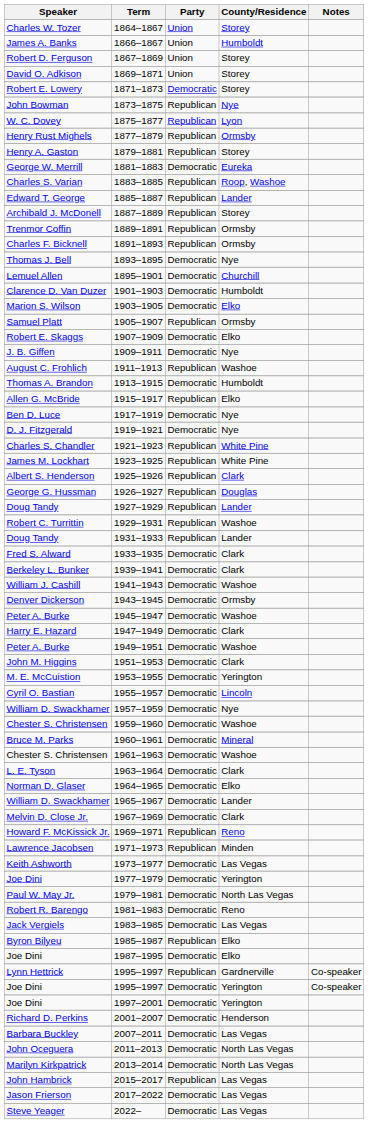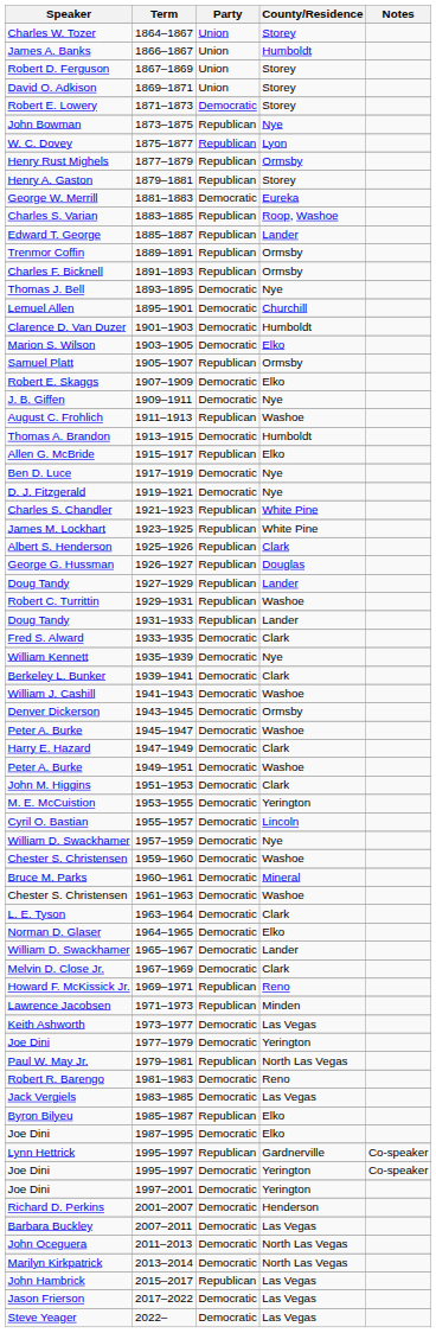 <table class="wikitable sortable">
 <tr>
 <th>Speaker</th>
 <th>Term</th>
 <th>Party</th>
 <th>County/Residence</th>
 <th>Notes</th>
 </tr>
 <tr>
 </tr>
 <tr>
 <td><a href='#'>Charles W. Tozer</a></td>
 <td>1864–1867</td>
 <td><a href='#'>Union</a></td>
 <td><a href='#'>Storey</a></td>
 <td></td>
 </tr>
 <tr>
 </tr>
 <tr>
 <td><a href='#'>James A. Banks</a></td>
 <td>1866–1867</td>
 <td>Union</td>
 <td><a href='#'>Humboldt</a></td>
 <td></td>
 </tr>
 <tr>
 </tr>
 <tr>
 <td><a href='#'>Robert D. Ferguson</a></td>
 <td>1867–1869</td>
 <td>Union</td>
 <td>Storey</td>
 <td></td>
 </tr>
 <tr>
 </tr>
 <tr>
 <td><a href='#'>David O. Adkison</a></td>
 <td>1869–1871</td>
 <td>Union</td>
 <td>Storey</td>
 <td></td>
 </tr>
 <tr>
 </tr>
 <tr>
 <td><a href='#'>Robert E. Lowery</a></td>
 <td>1871–1873</td>
 <td><a href='#'>Democratic</a></td>
 <td>Storey</td>
 <td></td>
 </tr>
 <tr>
 </tr>
 <tr>
 <td><a href='#'>John Bowman</a></td>
 <td>1873–1875</td>
 <td>Republican</td>
 <td><a href='#'>Nye</a></td>
 <td></td>
 </tr>
 <tr>
 </tr>
 <tr>
 <td><a href='#'>W. C. Dovey</a></td>
 <td>1875–1877</td>
 <td><a href='#'>Republican</a></td>
 <td><a href='#'>Lyon</a></td>
 <td></td>
 </tr>
 <tr>
 </tr>
 <tr>
 <td><a href='#'>Henry Rust Mighels</a></td>
 <td>1877–1879</td>
 <td>Republican</td>
 <td><a href='#'>Ormsby</a></td>
 <td></td>
 </tr>
 <tr>
 </tr>
 <tr>
 <td><a href='#'>Henry A. Gaston</a></td>
 <td>1879–1881</td>
 <td>Republican</td>
 <td>Storey</td>
 <td></td>
 </tr>
 <tr>
 </tr>
 <tr>
 <td><a href='#'>George W. Merrill</a></td>
 <td>1881–1883</td>
 <td>Democratic</td>
 <td><a href='#'>Eureka</a></td>
 <td></td>
 </tr>
 <tr>
 </tr>
 <tr>
 <td><a href='#'>Charles S. Varian</a></td>
 <td>1883–1885 </td>
 <td>Republican</td>
 <td><a href='#'>Roop</a>, <a href='#'>Washoe</a></td>
 <td></td>
 </tr>
 <tr>
 </tr>
 <tr>
 <td><a href='#'>Edward T. George</a></td>
 <td>1885–1887</td>
 <td>Republican</td>
 <td><a href='#'>Lander</a></td>
 <td></td>
 </tr>
 <tr>
-</tr>
-<tr>
-<td><a href='#'>Archibald J. McDonell</a></td>
-<td>1887–1889</td>
-<td>Republican</td>
-<td>Storey</td>
-<td></td>
 </tr>
 <tr>
 </tr>
 <tr>
 <td><a href='#'>Trenmor Coffin</a></td>
 <td>1889–1891</td>
 <td>Republican</td>
 <td>Ormsby</td>
 <td></td>
 </tr>
 <tr>
 </tr>
 <tr>
 <td><a href='#'>Charles F. Bicknell</a></td>
 <td>1891–1893</td>
 <td>Republican</td>
 <td>Ormsby</td>
 <td></td>
 </tr>
 <tr>
 </tr>
 <tr>
 <td><a href='#'>Thomas J. Bell</a></td>
 <td>1893–1895</td>
 <td>Democratic</td>
 <td>Nye</td>
 <td></td>
 </tr>
 <tr>
 </tr>
 <tr>
 <td><a href='#'>Lemuel Allen</a></td>
 <td>1895–1901</td>
 <td>Democratic</td>
 <td><a href='#'>Churchill</a></td>
 <td></td>
 </tr>
 <tr>
 </tr>
 <tr>
 <td><a href='#'>Clarence D. Van Duzer</a></td>
 <td>1901–1903</td>
 <td>Democratic</td>
 <td>Humboldt</td>
 <td></td>
 </tr>
 <tr>
 </tr>
 <tr>
 <td><a href='#'>Marion S. Wilson</a></td>
 <td>1903–1905</td>
 <td>Democratic</td>
 <td><a href='#'>Elko</a></td>
 <td></td>
 </tr>
 <tr>
 </tr>
 <tr>
 <td><a href='#'>Samuel Platt</a></td>
 <td>1905–1907</td>
 <td>Republican</td>
 <td>Ormsby</td>
 <td></td>
 </tr>
 <tr>
 </tr>
 <tr>
 <td><a href='#'>Robert E. Skaggs</a></td>
 <td>1907–1909</td>
 <td>Democratic</td>
 <td>Elko</td>
 <td></td>
 </tr>
 <tr>
 </tr>
 <tr>
 <td><a href='#'>J. B. Giffen</a></td>
 <td>1909–1911</td>
 <td>Democratic</td>
 <td>Nye</td>
 <td></td>
 </tr>
 <tr>
 </tr>
 <tr>
 <td><a href='#'>August C. Frohlich</a></td>
 <td>1911–1913</td>
 <td>Republican</td>
 <td>Washoe</td>
 <td></td>
 </tr>
 <tr>
 </tr>
 <tr>
 <td><a href='#'>Thomas A. Brandon</a></td>
 <td>1913–1915</td>
 <td>Democratic</td>
 <td>Humboldt</td>
 <td></td>
 </tr>
 <tr>
 </tr>
 <tr>
 <td><a href='#'>Allen G. McBride</a></td>
 <td>1915–1917</td>
 <td>Republican</td>
 <td>Elko</td>
 <td></td>
 </tr>
 <tr>
 </tr>
 <tr>
 <td><a href='#'>Ben D. Luce</a></td>
 <td>1917–1919</td>
 <td>Democratic</td>
 <td>Nye</td>
 <td></td>
 </tr>
 <tr>
 </tr>
 <tr>
 <td><a href='#'>D. J. Fitzgerald</a></td>
 <td>1919–1921</td>
 <td>Democratic</td>
 <td>Nye</td>
 <td></td>
 </tr>
 <tr>
 </tr>
 <tr>
 <td><a href='#'>Charles S. Chandler</a></td>
 <td>1921–1923</td>
 <td>Republican</td>
 <td><a href='#'>White Pine</a></td>
 <td></td>
 </tr>
 <tr>
 </tr>
 <tr>
 <td><a href='#'>James M. Lockhart</a></td>
 <td>1923–1925</td>
 <td>Republican</td>
 <td>White Pine</td>
 <td></td>
 </tr>
 <tr>
 </tr>
 <tr>
 <td><a href='#'>Albert S. Henderson</a></td>
 <td>1925–1926</td>
 <td>Republican</td>
 <td><a href='#'>Clark</a></td>
 <td></td>
 </tr>
 <tr>
 </tr>
 <tr>
 <td><a href='#'>George G. Hussman</a></td>
 <td>1926–1927</td>
 <td>Republican</td>
 <td><a href='#'>Douglas</a></td>
 <td></td>
 </tr>
 <tr>
 </tr>
 <tr>
 <td><a href='#'>Doug Tandy</a></td>
 <td>1927–1929</td>
 <td>Republican</td>
 <td><a href='#'>Lander</a></td>
 <td></td>
 </tr>
 <tr>
 </tr>
 <tr>
 <td><a href='#'>Robert C. Turrittin</a></td>
 <td>1929–1931</td>
 <td>Republican</td>
 <td>Washoe</td>
 <td></td>
 </tr>
 <tr>
 </tr>
 <tr>
 <td><a href='#'>Doug Tandy</a></td>
 <td>1931–1933</td>
 <td>Republican</td>
 <td>Lander</td>
 <td></td>
 </tr>
 <tr>
 </tr>
 <tr>
 <td><a href='#'>Fred S. Alward</a></td>
 <td>1933–1935</td>
 <td>Democratic</td>
 <td>Clark</td>
 <td></td>
 </tr>
 <tr>
 </tr>
 <tr>
+<td><a href='#'>William Kennett</a></td>
+<td>1935–1939</td>
+<td>Democratic</td>
+<td>Nye</td>
+<td></td>
+</tr>
+<tr>
 </tr>
 <tr>
 <td><a href='#'>Berkeley L. Bunker</a></td>
 <td>1939–1941</td>
 <td>Democratic</td>
 <td>Clark</td>
 <td></td>
 </tr>
 <tr>
 </tr>
 <tr>
 <td><a href='#'>William J. Cashill</a></td>
 <td>1941–1943</td>
 <td>Democratic</td>
 <td>Washoe</td>
 <td></td>
 </tr>
 <tr>
 </tr>
 <tr>
 <td><a href='#'>Denver Dickerson</a></td>
 <td>1943–1945</td>
 <td>Democratic</td>
 <td>Ormsby</td>
 <td></td>
 </tr>
 <tr>
 </tr>
 <tr>
 <td><a href='#'>Peter A. Burke</a></td>
 <td>1945–1947</td>
 <td>Democratic</td>
 <td>Washoe</td>
 <td></td>
 </tr>
 <tr>
 </tr>
 <tr>
 <td><a href='#'>Harry E. Hazard</a></td>
 <td>1947–1949</td>
 <td>Democratic</td>
 <td>Clark</td>
 <td></td>
 </tr>
 <tr>
 </tr>
 <tr>
 <td><a href='#'>Peter A. Burke</a></td>
 <td>1949–1951</td>
 <td>Democratic</td>
 <td>Washoe</td>
 <td></td>
 </tr>
 <tr>
 </tr>
 <tr>
 <td><a href='#'>John M. Higgins</a></td>
 <td>1951–1953</td>
 <td>Democratic</td>
 <td>Clark</td>
 <td></td>
 </tr>
 <tr>
 </tr>
 <tr>
 <td><a href='#'>M. E. McCuistion</a></td>
 <td>1953–1955</td>
 <td>Democratic</td>
 <td>Yerington</td>
 <td></td>
 </tr>
 <tr>
 </tr>
 <tr>
 <td><a href='#'>Cyril O. Bastian</a></td>
 <td>1955–1957</td>
 <td>Democratic</td>
 <td><a href='#'>Lincoln</a></td>
 <td></td>
 </tr>
 <tr>
 </tr>
 <tr>
 <td><a href='#'>William D. Swackhamer</a></td>
 <td>1957–1959</td>
 <td>Democratic</td>
 <td>Nye</td>
 <td></td>
 </tr>
 <tr>
 </tr>
 <tr>
 <td><a href='#'>Chester S. Christensen</a></td>
 <td>1959–1960</td>
 <td>Democratic</td>
 <td>Washoe</td>
 <td></td>
 </tr>
 <tr>
 </tr>
 <tr>
 <td><a href='#'>Bruce M. Parks</a></td>
 <td>1960–1961</td>
 <td>Democratic</td>
 <td><a href='#'>Mineral</a></td>
 <td></td>
 </tr>
 <tr>
 </tr>
 <tr>
 <td>Chester S. Christensen</td>
 <td>1961–1963</td>
 <td>Democratic</td>
 <td>Washoe</td>
 <td></td>
 </tr>
 <tr>
 </tr>
 <tr>
 <td><a href='#'>L. E. Tyson</a></td>
 <td>1963–1964</td>
 <td>Democratic</td>
 <td>Clark</td>
 <td></td>
 </tr>
 <tr>
 </tr>
 <tr>
 <td><a href='#'>Norman D. Glaser</a></td>
 <td>1964–1965</td>
 <td>Democratic</td>
 <td>Elko</td>
 <td></td>
 </tr>
 <tr>
 </tr>
 <tr>
 <td><a href='#'>William D. Swackhamer</a></td>
 <td>1965–1967</td>
 <td>Democratic</td>
 <td>Lander</td>
 <td></td>
 </tr>
 <tr>
 </tr>
 <tr>
 <td><a href='#'>Melvin D. Close Jr.</a></td>
 <td>1967–1969</td>
 <td>Democratic</td>
 <td>Clark</td>
 <td></td>
 </tr>
 <tr>
 </tr>
 <tr>
 <td><a href='#'>Howard F. McKissick Jr.</a></td>
 <td>1969–1971</td>
 <td>Republican</td>
 <td><a href='#'>Reno</a></td>
 <td></td>
 </tr>
 <tr>
 </tr>
 <tr>
 <td><a href='#'>Lawrence Jacobsen</a></td>
 <td>1971–1973</td>
 <td>Republican</td>
 <td>Minden</td>
 <td></td>
 </tr>
 <tr>
 </tr>
 <tr>
 <td><a href='#'>Keith Ashworth</a></td>
 <td>1973–1977</td>
 <td>Democratic</td>
 <td>Las Vegas</td>
 <td></td>
 </tr>
 <tr>
 </tr>
 <tr>
 <td><a href='#'>Joe Dini</a></td>
 <td>1977–1979</td>
 <td>Democratic</td>
 <td>Yerington</td>
 <td></td>
 </tr>
 <tr>
 </tr>
 <tr>
 <td><a href='#'>Paul W. May Jr.</a></td>
 <td>1979–1981</td>
-<td>Democratic</td>
+<td>Republican</td>
 <td>North Las Vegas</td>
 <td></td>
 </tr>
 <tr>
 </tr>
 <tr>
 <td><a href='#'>Robert R. Barengo</a></td>
 <td>1981–1983</td>
 <td>Democratic</td>
 <td>Reno</td>
 <td></td>
 </tr>
 <tr>
 </tr>
 <tr>
 <td><a href='#'>Jack Vergiels</a></td>
 <td>1983–1985</td>
 <td>Democratic</td>
 <td>Las Vegas</td>
 <td></td>
 </tr>
 <tr>
 </tr>
 <tr>
 <td><a href='#'>Byron Bilyeu</a></td>
 <td>1985–1987</td>
 <td>Republican</td>
 <td>Elko</td>
 <td></td>
 </tr>
 <tr>
 </tr>
 <tr>
 <td>Joe Dini</td>
 <td>1987–1995</td>
 <td>Democratic</td>
 <td>Elko</td>
 <td></td>
 </tr>
 <tr>
 </tr>
 <tr>
 <td><a href='#'>Lynn Hettrick</a></td>
 <td>1995–1997</td>
 <td>Republican</td>
 <td>Gardnerville</td>
 <td>Co-speaker</td>
 </tr>
 <tr>
 </tr>
 <tr>
 <td>Joe Dini</td>
 <td>1995–1997</td>
 <td>Democratic</td>
 <td>Yerington</td>
 <td>Co-speaker</td>
 </tr>
 <tr>
 </tr>
 <tr>
 <td>Joe Dini</td>
 <td>1997–2001</td>
 <td>Democratic</td>
 <td>Yerington</td>
 <td></td>
 </tr>
 <tr>
 </tr>
 <tr>
 <td><a href='#'>Richard D. Perkins</a></td>
 <td>2001–2007</td>
 <td>Democratic</td>
 <td>Henderson</td>
 <td></td>
 </tr>
 <tr>
 </tr>
 <tr>
 <td><a href='#'>Barbara Buckley</a></td>
 <td>2007–2011</td>
 <td>Democratic</td>
 <td>Las Vegas</td>
 <td></td>
 </tr>
 <tr>
 </tr>
 <tr>
 <td><a href='#'>John Oceguera</a></td>
 <td>2011–2013</td>
 <td>Democratic</td>
 <td>North Las Vegas</td>
 <td></td>
 </tr>
 <tr>
 </tr>
 <tr>
 <td><a href='#'>Marilyn Kirkpatrick</a></td>
 <td>2013–2014</td>
 <td>Democratic</td>
 <td>North Las Vegas</td>
 <td></td>
 </tr>
 <tr>
 </tr>
 <tr>
 <td><a href='#'>John Hambrick</a></td>
 <td>2015–2017</td>
 <td>Republican</td>
 <td>Las Vegas</td>
 <td></td>
 </tr>
 <tr>
 </tr>
 <tr>
 <td><a href='#'>Jason Frierson</a></td>
 <td>2017–2022</td>
 <td>Democratic</td>
 <td>Las Vegas</td>
 <td></td>
 </tr>
 <tr>
 </tr>
 <tr>
 <td><a href='#'>Steve Yeager</a></td>
 <td>2022–</td>
 <td>Democratic</td>
 <td>Las Vegas</td>
 <td></td>
 </tr>
 </table>
